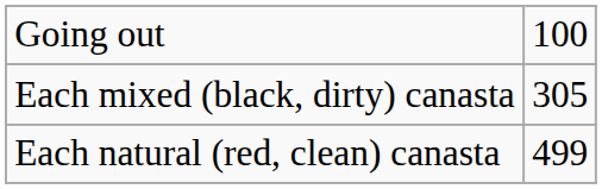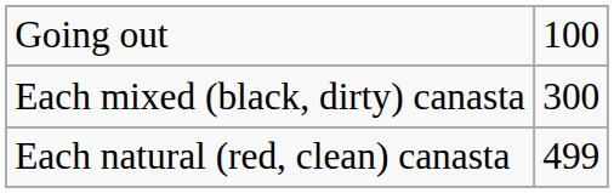 <table class="wikitable">
 <tr ---->
 <td>Going out</td>
 <td align="right">100</td>
 </tr>
 <tr ---->
 <td>Each mixed (black, dirty) canasta</td>
-<td align="right">305</td>
+<td align="right">300</td>
 </tr>
 <tr ---->
 <td>Each natural (red, clean) canasta</td>
 <td align="right">499</td>
 </tr>
 </table>
